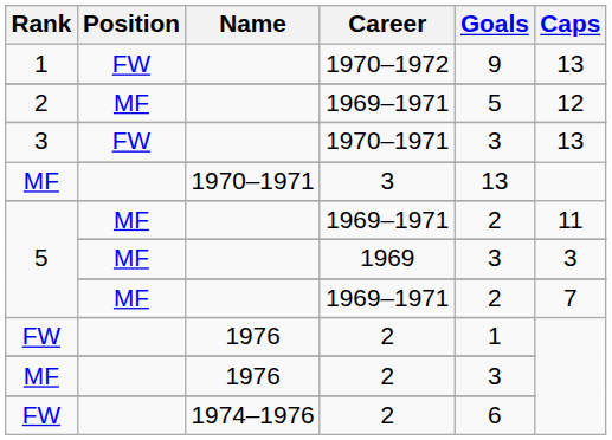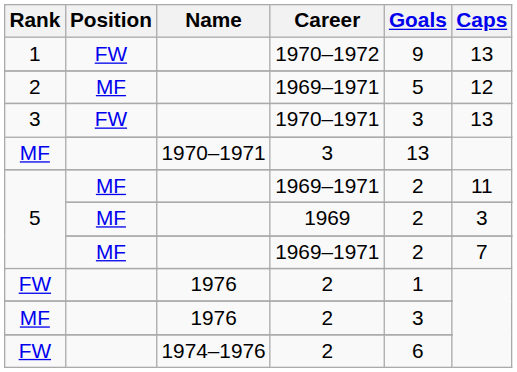 <table class="wikitable sortable" style="font-size:100%; text-align:center;">
 <tr>
 <th>Rank</th>
 <th>Position</th>
 <th>Name</th>
 <th>Career</th>
 <th><a href='#'>Goals</a></th>
 <th><a href='#'>Caps</a></th>
 </tr>
 <tr>
 <td rowspan="1">1</td>
 <td><a href='#'>FW</a></td>
 <td></td>
 <td>1970–1972</td>
 <td>9</td>
 <td>13</td>
 </tr>
 <tr>
 </tr>
 <tr>
 <td rowspan="1">2</td>
 <td><a href='#'>MF</a></td>
 <td></td>
 <td>1969–1971</td>
 <td>5</td>
 <td>12</td>
 </tr>
 <tr>
 </tr>
 <tr>
 <td rowspan="2">3</td>
 <td><a href='#'>FW</a></td>
 <td></td>
 <td>1970–1971</td>
 <td>3</td>
 <td>13</td>
 </tr>
 <tr>
 </tr>
 <tr>
 <td><a href='#'>MF</a></td>
 <td></td>
 <td>1970–1971</td>
 <td>3</td>
 <td>13</td>
 </tr>
 <tr>
 </tr>
 <tr>
 <td rowspan="6">5</td>
 <td><a href='#'>MF</a></td>
 <td></td>
 <td>1969–1971</td>
 <td>2</td>
 <td>11</td>
 </tr>
 <tr>
 </tr>
 <tr>
 <td><a href='#'>MF</a></td>
 <td></td>
 <td>1969</td>
-<td>3</td>
+<td>2</td>
 <td>3</td>
 </tr>
 <tr>
 </tr>
 <tr>
 <td><a href='#'>MF</a></td>
 <td></td>
 <td>1969–1971</td>
 <td>2</td>
 <td>7</td>
 </tr>
 <tr>
 </tr>
 <tr>
 <td><a href='#'>FW</a></td>
 <td></td>
 <td>1976</td>
 <td>2</td>
 <td>1</td>
 </tr>
 <tr>
 </tr>
 <tr>
 <td><a href='#'>MF</a></td>
 <td></td>
 <td>1976</td>
 <td>2</td>
 <td>3</td>
 </tr>
 <tr>
 </tr>
 <tr>
 <td><a href='#'>FW</a></td>
 <td></td>
 <td>1974–1976</td>
 <td>2</td>
 <td>6</td>
 </tr>
 </table>
